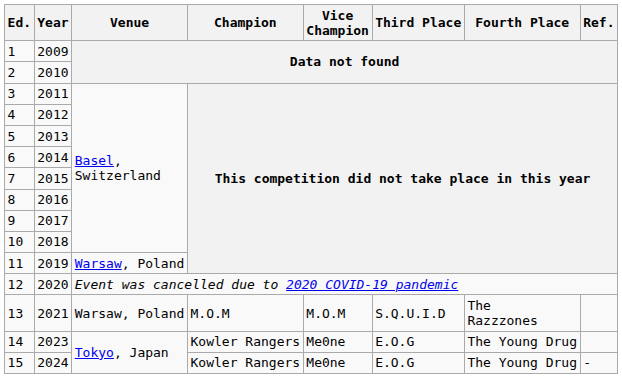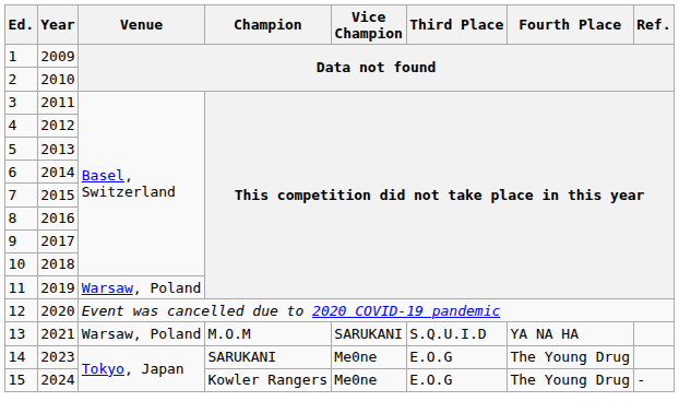 <table class="wikitable">
 <tr>
 <th>Ed.</th>
 <th>Year</th>
 <th>Venue</th>
 <th>Champion</th>
 <th>Vice<br>Champion</th>
 <th>Third Place</th>
 <th>Fourth Place</th>
 <th>Ref.</th>
 </tr>
 <tr>
 <td>1</td>
 <td>2009</td>
 <th colspan="6" rowspan="2">Data not found</th>
 </tr>
 <tr>
 <td>2</td>
 <td>2010</td>
 </tr>
 <tr>
 <td>3</td>
 <td>2011</td>
 <td rowspan="8"><a href='#'>Basel</a>,<br>Switzerland</td>
 <th colspan="5" rowspan="9"><strong>This competition did not take place in this year</strong></th>
 </tr>
 <tr>
 <td>4</td>
 <td>2012</td>
 </tr>
 <tr>
 <td>5</td>
 <td>2013</td>
 </tr>
 <tr>
 <td>6</td>
 <td>2014</td>
 </tr>
 <tr>
 <td>7</td>
 <td>2015</td>
 </tr>
 <tr>
 <td>8</td>
 <td>2016</td>
 </tr>
 <tr>
 <td>9</td>
 <td>2017</td>
 </tr>
 <tr>
 <td>10</td>
 <td>2018</td>
 </tr>
 <tr>
 <td>11</td>
 <td>2019</td>
 <td><a href='#'>Warsaw</a>, Poland</td>
 </tr>
 <tr>
 <td>12</td>
 <td>2020</td>
 <td colspan="6"><em>Event was cancelled due to <a href='#'>2020 COVID-19 pandemic</a></em></td>
 </tr>
 <tr>
 <td>13</td>
 <td>2021</td>
 <td>Warsaw, Poland</td>
 <td>  M.O.M</td>
-<td>  M.O.M</td>
+<td> SARUKANI</td>
 <td> S.Q.U.I.D</td>
-<td> The<br>Razzzones</td>
+<td> YA NA HA</td>
 <td></td>
 </tr>
 <tr>
 <td>14</td>
 <td>2023</td>
 <td rowspan="2"><a href='#'>Tokyo</a>, Japan</td>
-<td> Kowler Rangers</td>
+<td> SARUKANI</td>
 <td> Me0ne</td>
 <td> E.O.G</td>
 <td> The Young Drug</td>
 <td></td>
 </tr>
 <tr>
 <td>15</td>
 <td>2024</td>
 <td> Kowler Rangers</td>
 <td> Me0ne</td>
 <td> E.O.G</td>
 <td> The Young Drug</td>
 <td>-</td>
 </tr>
 <tr>
 </tr>
 </table>
